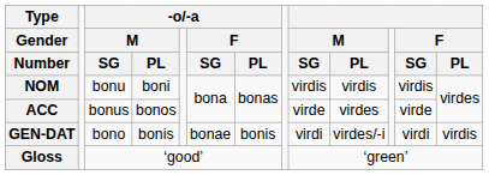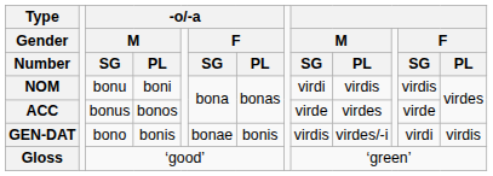 <table class="wikitable" style="text-align: center;">
 <tr>
 <th>Type</th>
 <td rowspan="7"></td>
 <th colspan="5">-o/-a</th>
 <td rowspan="7"></td>
 <th colspan="5"></th>
 </tr>
 <tr>
 <th>Gender</th>
 <th colspan="2">M</th>
 <td rowspan="5"></td>
 <th colspan="2">F</th>
 <th colspan="2">M</th>
 <td rowspan="5"></td>
 <th colspan="2">F</th>
 </tr>
 <tr>
 <th>Number</th>
 <th>SG</th>
 <th>PL</th>
 <th>SG</th>
 <th>PL</th>
 <th>SG</th>
 <th>PL</th>
 <th>SG</th>
 <th>PL</th>
 </tr>
 <tr>
 <th>NOM</th>
 <td>bonu</td>
 <td>boni</td>
 <td rowspan="2">bona</td>
 <td rowspan="2">bonas</td>
-<td>virdis</td>
+<td>virdi</td>
 <td>virdis</td>
 <td>virdis</td>
 <td rowspan="2">virdes</td>
 </tr>
 <tr>
 <th>ACC</th>
 <td>bonus</td>
 <td>bonos</td>
 <td>virde</td>
 <td>virdes</td>
 <td>virde</td>
 </tr>
 <tr>
 <th>GEN-DAT</th>
 <td>bono</td>
 <td>bonis</td>
 <td>bonae</td>
 <td>bonis</td>
-<td>virdi</td>
+<td>virdis</td>
 <td>virdes/-i</td>
 <td>virdi</td>
 <td>virdis</td>
 </tr>
 <tr>
 <th>Gloss</th>
 <td colspan="5">‘good’</td>
 <td colspan="5">‘green’</td>
 </tr>
 </table>
